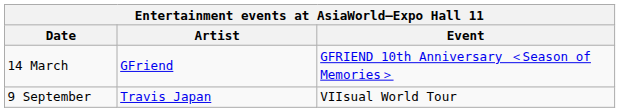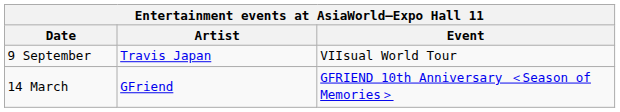 <table class="wikitable">
 <tr>
 <th colspan="3">Entertainment events at AsiaWorld–Expo Hall 11</th>
 </tr>
 <tr>
 <th width="110">Date</th>
 <th width="200">Artist</th>
 <th width="300">Event</th>
 </tr>
 <tr>
+<td>9 September</td>
+<td><a href='#'>Travis Japan</a></td>
+<td>VIIsual World Tour</td>
+</tr>
+<tr>
 <td>14 March</td>
 <td><a href='#'>GFriend</a></td>
 <td><a href='#'>GFRIEND 10th Anniversary ＜Season of Memories＞</a></td>
 </tr>
-<tr>
-<td>9 September</td>
-<td><a href='#'>Travis Japan</a></td>
-<td>VIIsual World Tour</td>
-</tr>
 </table>
